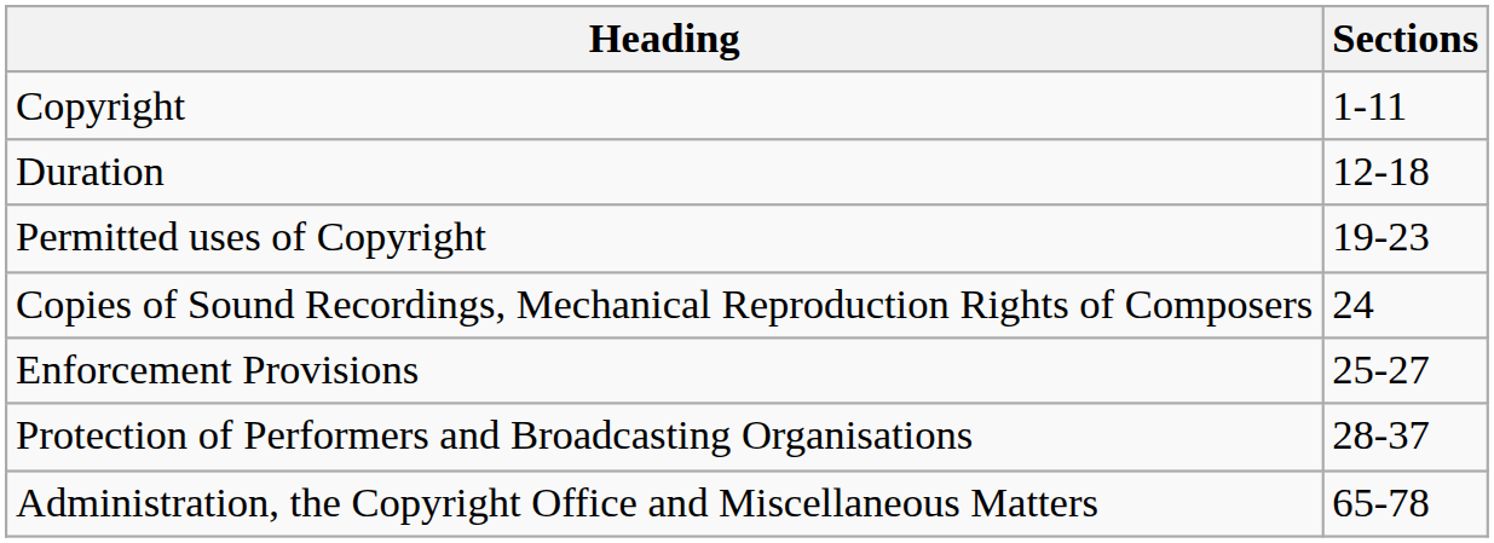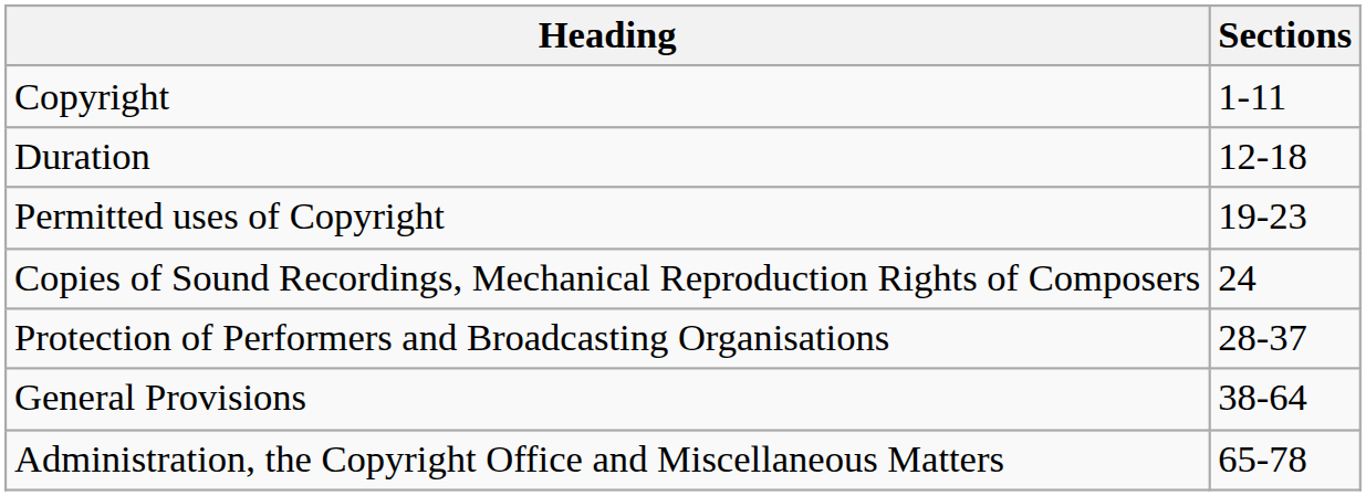 <table class="wikitable">
 <tr>
 <th>Heading</th>
 <th>Sections</th>
 </tr>
 <tr>
 <td>Copyright</td>
 <td>1-11</td>
 </tr>
 <tr>
 <td>Duration</td>
 <td>12-18</td>
 </tr>
 <tr>
 <td>Permitted uses of Copyright</td>
 <td>19-23</td>
 </tr>
 <tr>
 <td>Copies of Sound Recordings, Mechanical Reproduction Rights of Composers</td>
 <td>24</td>
 </tr>
 <tr>
-<td>Enforcement Provisions</td>
-<td>25-27</td>
+<td>Protection of Performers and Broadcasting Organisations</td>
+<td>28-37</td>
 </tr>
 <tr>
-<td>Protection of Performers and Broadcasting Organisations</td>
-<td>28-37</td>
+<td>General Provisions</td>
+<td>38-64</td>
 </tr>
 <tr>
 <td>Administration, the Copyright Office and Miscellaneous Matters</td>
 <td>65-78</td>
 </tr>
 </table>
